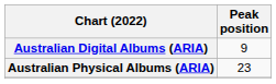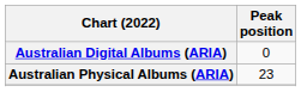 <table class="wikitable sortable plainrowheaders" style="text-align:center">
 <tr>
 <th scope="col">Chart (2022)</th>
 <th scope="col">Peak<br>position</th>
 </tr>
 <tr>
 <th scope="row"><a href='#'>Australian Digital Albums</a> (<a href='#'>ARIA</a>)</th>
-<td>9</td>
+<td>0</td>
 </tr>
 <tr>
 <th scope="row">Australian Physical Albums (<a href='#'>ARIA</a>)</th>
 <td>23</td>
 </tr>
 <tr>
 </tr>
 <tr>
 </tr>
 <tr>
 </tr>
 </table>
